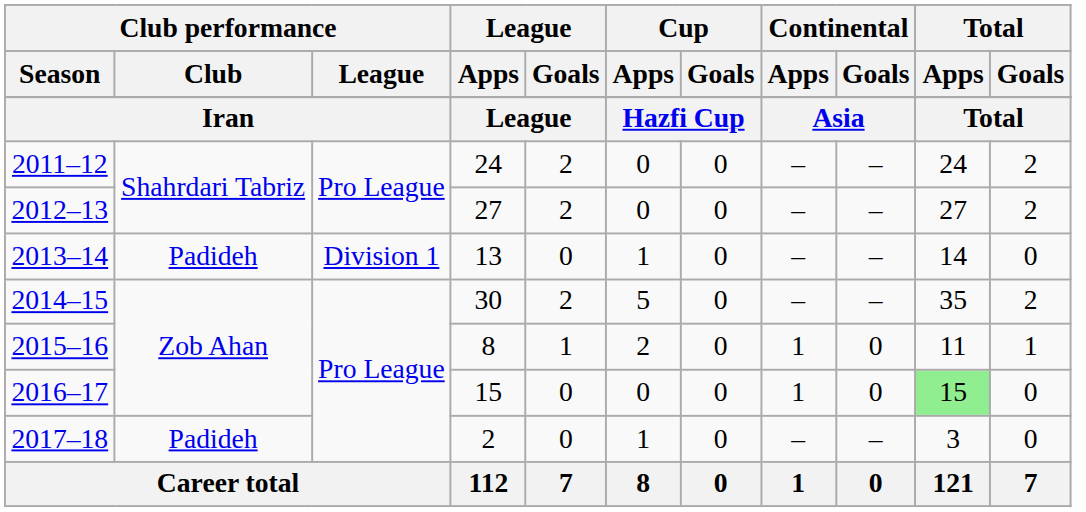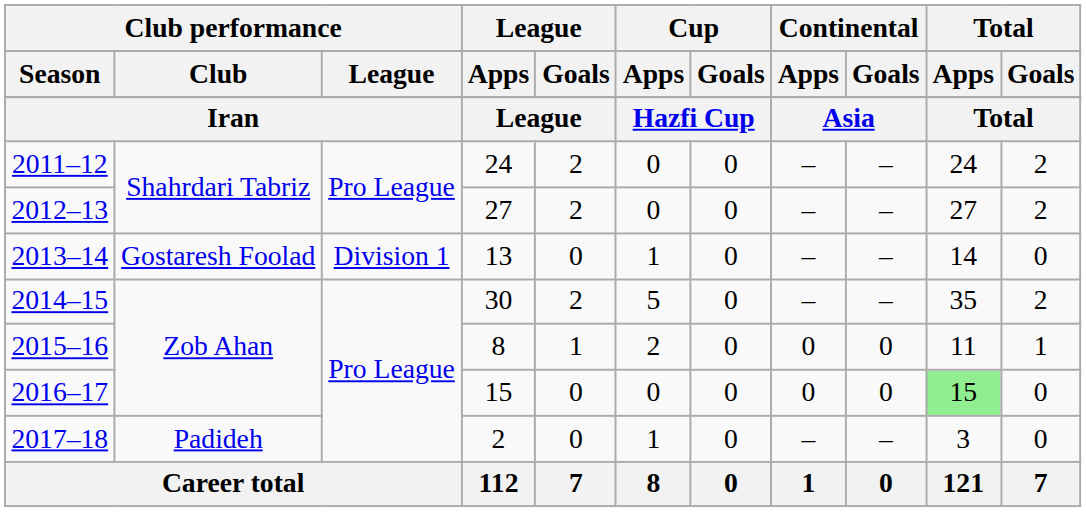 <table class="wikitable" style="font-size:90%; text-align:center;">
 <tr>
 <th colspan=3>Club performance</th>
 <th colspan=2>League</th>
 <th colspan=2>Cup</th>
 <th colspan=2>Continental</th>
 <th colspan=2>Total</th>
 </tr>
 <tr>
 <th>Season</th>
 <th>Club</th>
 <th>League</th>
 <th>Apps</th>
 <th>Goals</th>
 <th>Apps</th>
 <th>Goals</th>
 <th>Apps</th>
 <th>Goals</th>
 <th>Apps</th>
 <th>Goals</th>
 </tr>
 <tr>
 </tr>
 <tr>
 <th colspan=3>Iran</th>
 <th colspan=2>League</th>
 <th colspan=2><a href='#'>Hazfi Cup</a></th>
 <th colspan=2><a href='#'>Asia</a></th>
 <th colspan=2>Total</th>
 </tr>
 <tr>
 <td><a href='#'>2011–12</a></td>
 <td rowspan="2"><a href='#'>Shahrdari Tabriz</a></td>
 <td rowspan="2"><a href='#'>Pro League</a></td>
 <td>24</td>
 <td>2</td>
 <td>0</td>
 <td>0</td>
 <td>–</td>
 <td>–</td>
 <td>24</td>
 <td>2</td>
 </tr>
 <tr>
 <td><a href='#'>2012–13</a></td>
 <td>27</td>
 <td>2</td>
 <td>0</td>
 <td>0</td>
 <td>–</td>
 <td>–</td>
 <td>27</td>
 <td>2</td>
 </tr>
 <tr>
 <td><a href='#'>2013–14</a></td>
-<td><a href='#'>Padideh</a></td>
+<td><a href='#'>Gostaresh Foolad</a></td>
 <td><a href='#'>Division 1</a></td>
 <td>13</td>
 <td>0</td>
 <td>1</td>
 <td>0</td>
 <td>–</td>
 <td>–</td>
 <td>14</td>
 <td>0</td>
 </tr>
 <tr>
 <td><a href='#'>2014–15</a></td>
 <td rowspan="3"><a href='#'>Zob Ahan</a></td>
 <td rowspan="4"><a href='#'>Pro League</a></td>
 <td>30</td>
 <td>2</td>
 <td>5</td>
 <td>0</td>
 <td>–</td>
 <td>–</td>
 <td>35</td>
 <td>2</td>
 </tr>
 <tr>
 <td><a href='#'>2015–16</a></td>
 <td>8</td>
 <td>1</td>
 <td>2</td>
 <td>0</td>
-<td>1</td>
+<td>0</td>
 <td>0</td>
 <td>11</td>
 <td>1</td>
 </tr>
 <tr>
 <td><a href='#'>2016–17</a></td>
 <td>15</td>
 <td>0</td>
 <td>0</td>
 <td>0</td>
-<td>1</td>
+<td>0</td>
 <td>0</td>
 <td style="background: lightgreen;">15</td>
 <td>0</td>
 </tr>
 <tr>
 <td><a href='#'>2017–18</a></td>
 <td><a href='#'>Padideh</a></td>
 <td>2</td>
 <td>0</td>
 <td>1</td>
 <td>0</td>
 <td>–</td>
 <td>–</td>
 <td>3</td>
 <td>0</td>
 </tr>
 <tr>
 <th colspan=3>Career total</th>
 <th>112</th>
 <th>7</th>
 <th>8</th>
 <th>0</th>
 <th>1</th>
 <th>0</th>
 <th>121</th>
 <th>7</th>
 </tr>
 </table>
